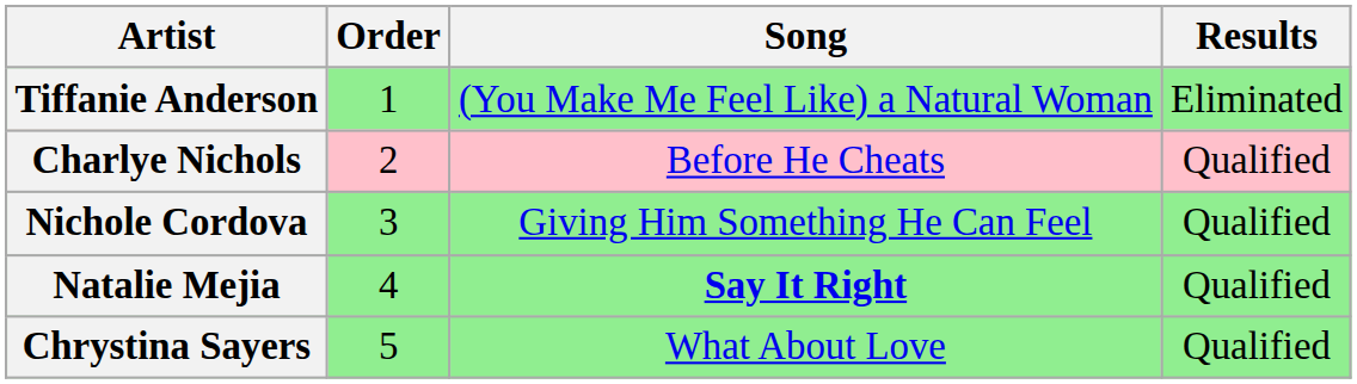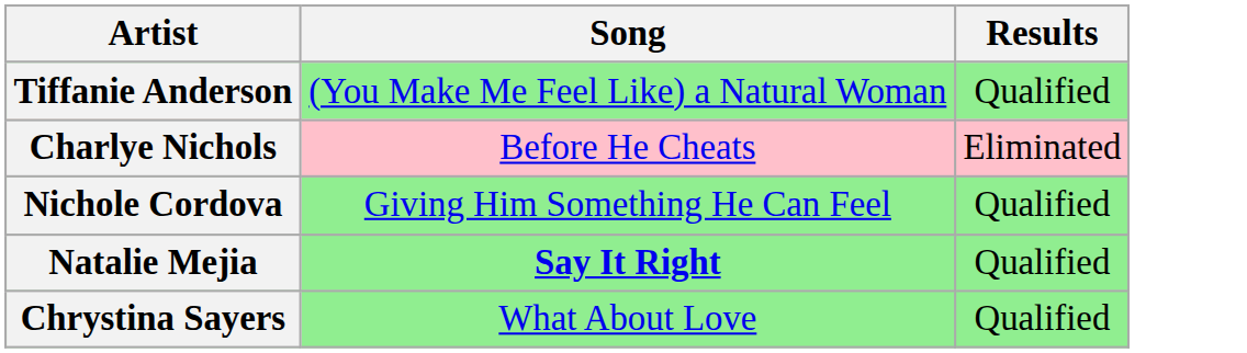 <table class="wikitable plainrowheaders" style="text-align:center;">
 <tr>
 <th scope="col">Artist</th>
-<th scope="col">Order</th>
 <th scope="col">Song</th>
 <th scope="col">Results</th>
 </tr>
 <tr style="background:lightgreen;">
 <th scope="row">Tiffanie Anderson</th>
-<td>1</td>
 <td><a href='#'>(You Make Me Feel Like) a Natural Woman</a></td>
-<td>Eliminated</td>
+<td>Qualified</td>
 </tr>
 <tr style="background:pink;">
 <th scope="row">Charlye Nichols</th>
-<td>2</td>
 <td><a href='#'>Before He Cheats</a></td>
-<td>Qualified</td>
+<td>Eliminated</td>
 </tr>
 <tr style="background:lightgreen;">
 <th scope="row">Nichole Cordova</th>
-<td>3</td>
 <td><a href='#'>Giving Him Something He Can Feel</a></td>
 <td>Qualified</td>
 </tr>
 <tr style="background:lightgreen;">
 <th scope="row">Natalie Mejia</th>
-<td>4</td>
 <td><strong><a href='#'>Say It Right</a></strong></td>
 <td>Qualified</td>
 </tr>
 <tr style="background:lightgreen;">
 <th scope="row">Chrystina Sayers</th>
-<td>5</td>
 <td><a href='#'>What About Love</a></td>
 <td>Qualified</td>
 </tr>
 </table>
